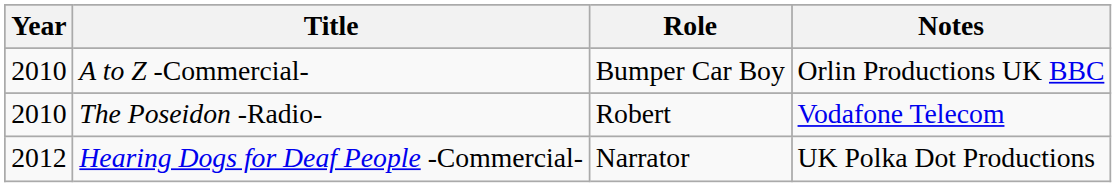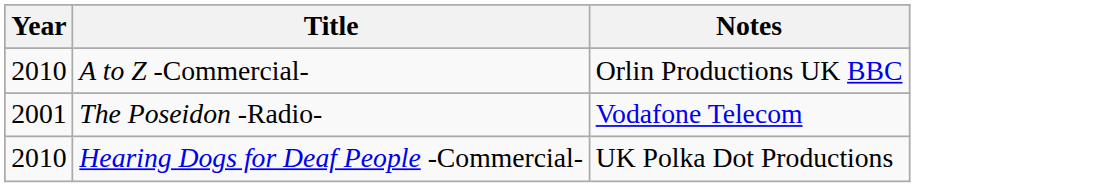 <table class="wikitable sortable">
 <tr>
 <th>Year</th>
 <th>Title</th>
-<th>Role</th>
 <th class="unsortable">Notes</th>
 </tr>
 <tr>
 <td>2010</td>
 <td><em>A to Z</em> -Commercial-</td>
-<td>Bumper Car Boy</td>
 <td>Orlin Productions UK <a href='#'>BBC</a></td>
 </tr>
 <tr>
-<td>2010</td>
+<td>2001</td>
 <td><em>The Poseidon</em> -Radio-</td>
-<td>Robert</td>
 <td><a href='#'>Vodafone Telecom</a></td>
 </tr>
 <tr>
-<td>2012</td>
+<td>2010</td>
 <td><em><a href='#'>Hearing Dogs for Deaf People</a></em> -Commercial-</td>
-<td>Narrator</td>
 <td>UK Polka Dot Productions</td>
 </tr>
 </table>
